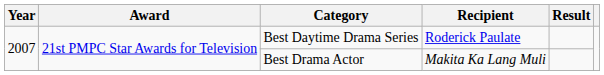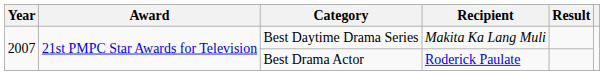 <table class="wikitable">
 <tr>
 <th>Year</th>
 <th>Award</th>
 <th>Category</th>
 <th>Recipient</th>
 <th>Result</th>
 <th></th>
 </tr>
 <tr>
 <td rowspan=2>2007</td>
 <td rowspan=2><a href='#'>21st PMPC Star Awards for Television</a></td>
 <td>Best Daytime Drama Series</td>
-<td><a href='#'>Roderick Paulate</a></td>
+<td><em>Makita Ka Lang Muli</em></td>
 <td></td>
 <td rowspan=2></td>
 </tr>
 <tr>
 <td>Best Drama Actor</td>
-<td><em>Makita Ka Lang Muli</em></td>
+<td><a href='#'>Roderick Paulate</a></td>
 <td></td>
 </tr>
 </table>
